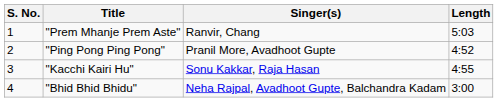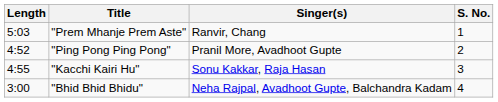 <table class="wikitable">
 <tr>
-<th>S. No.</th>
+<th>Length</th>
 <th>Title</th>
 <th>Singer(s)</th>
-<th>Length</th>
+<th>S. No.</th>
 </tr>
 <tr>
-<td>1</td>
+<td>5:03</td>
 <td>"Prem Mhanje Prem Aste"</td>
 <td>Ranvir, Chang</td>
-<td>5:03</td>
+<td>1</td>
 </tr>
 <tr>
-<td>2</td>
+<td>4:52</td>
 <td>"Ping Pong Ping Pong"</td>
 <td>Pranil More, Avadhoot Gupte</td>
-<td>4:52</td>
+<td>2</td>
 </tr>
 <tr>
-<td>3</td>
+<td>4:55</td>
 <td>"Kacchi Kairi Hu"</td>
 <td><a href='#'>Sonu Kakkar</a>, <a href='#'>Raja Hasan</a></td>
-<td>4:55</td>
+<td>3</td>
 </tr>
 <tr>
-<td>4</td>
+<td>3:00</td>
 <td>"Bhid Bhid Bhidu"</td>
 <td><a href='#'>Neha Rajpal</a>, <a href='#'>Avadhoot Gupte</a>, Balchandra Kadam</td>
-<td>3:00</td>
+<td>4</td>
 </tr>
 </table>
